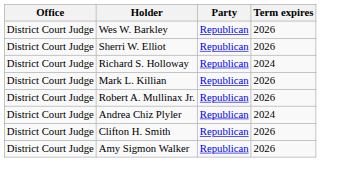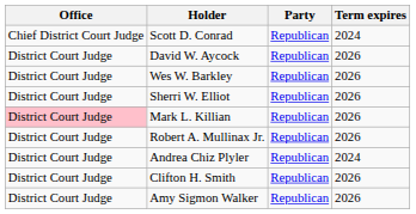 <table class="wikitable">
 <tr>
 <th>Office</th>
 <th>Holder</th>
 <th>Party</th>
 <th>Term expires</th>
+</tr>
+<tr>
+<td>Chief District Court Judge</td>
+<td>Scott D. Conrad</td>
+<td><a href='#'>Republican</a></td>
+<td>2024</td>
+</tr>
+<tr>
+<td>District Court Judge</td>
+<td>David W. Aycock</td>
+<td><a href='#'>Republican</a></td>
+<td>2026</td>
 </tr>
 <tr>
 <td>District Court Judge</td>
 <td>Wes W. Barkley</td>
 <td><a href='#'>Republican</a></td>
 <td>2026</td>
 </tr>
 <tr>
 <td>District Court Judge</td>
 <td>Sherri W. Elliot</td>
 <td><a href='#'>Republican</a></td>
 <td>2026</td>
 </tr>
 <tr>
-<td>District Court Judge</td>
-<td>Richard S. Holloway</td>
-<td><a href='#'>Republican</a></td>
-<td>2024</td>
-</tr>
-<tr>
-<td>District Court Judge</td>
+<td style="background: pink;">District Court Judge</td>
 <td>Mark L. Killian</td>
 <td><a href='#'>Republican</a></td>
 <td>2026</td>
 </tr>
 <tr>
 <td>District Court Judge</td>
 <td>Robert A. Mullinax Jr.</td>
 <td><a href='#'>Republican</a></td>
 <td>2026</td>
 </tr>
 <tr>
 <td>District Court Judge</td>
 <td>Andrea Chiz Plyler</td>
 <td><a href='#'>Republican</a></td>
 <td>2024</td>
 </tr>
 <tr>
 <td>District Court Judge</td>
 <td>Clifton H. Smith</td>
 <td><a href='#'>Republican</a></td>
 <td>2026</td>
 </tr>
 <tr>
 <td>District Court Judge</td>
 <td>Amy Sigmon Walker</td>
 <td><a href='#'>Republican</a></td>
 <td>2026</td>
 </tr>
 </table>
